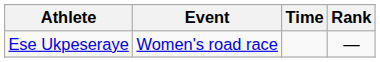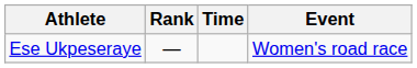 <table class=wikitable style=font-size:90%;text-align:center>
 <tr>
 <th>Athlete</th>
+<th>Rank</th>
+<th>Time</th>
 <th>Event</th>
-<th>Time</th>
-<th>Rank</th>
 </tr>
 <tr align=center>
 <td align=left><a href='#'>Ese Ukpeseraye</a></td>
+<td>—</td>
+<td></td>
 <td align=left><a href='#'>Women's road race</a></td>
-<td></td>
-<td>—</td>
 </tr>
 </table>
